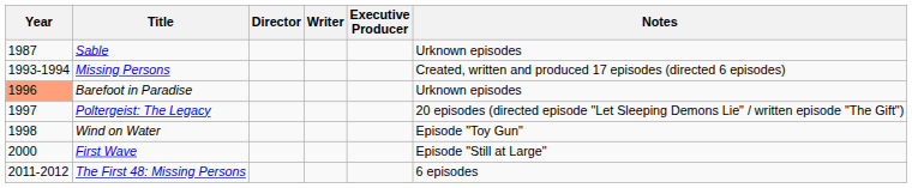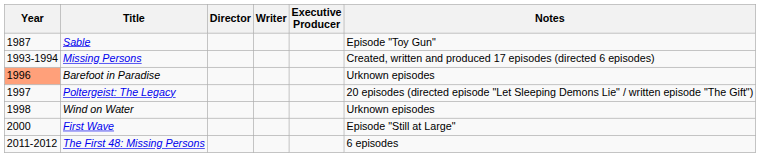 <table class="wikitable sortable">
 <tr>
 <th>Year</th>
 <th>Title</th>
 <th>Director</th>
 <th>Writer</th>
 <th>Executive<br>Producer</th>
 <th>Notes</th>
 </tr>
 <tr>
 <td>1987</td>
 <td><em><a href='#'>Sable</a></em></td>
 <td></td>
 <td></td>
 <td></td>
-<td>Urknown episodes</td>
+<td>Episode "Toy Gun"</td>
 </tr>
 <tr>
 <td>1993-1994</td>
 <td><em><a href='#'>Missing Persons</a></em></td>
 <td></td>
 <td></td>
 <td></td>
 <td>Created, written and produced 17 episodes (directed 6 episodes)</td>
 </tr>
 <tr>
 <td style="background: lightsalmon;">1996</td>
 <td><em>Barefoot in Paradise</em></td>
 <td></td>
 <td></td>
 <td></td>
 <td>Urknown episodes</td>
 </tr>
 <tr>
 <td>1997</td>
 <td><em><a href='#'>Poltergeist: The Legacy</a></em></td>
 <td></td>
 <td></td>
 <td></td>
 <td>20 episodes (directed episode "Let Sleeping Demons Lie" / written episode "The Gift")</td>
 </tr>
 <tr>
 <td>1998</td>
 <td><em>Wind on Water</em></td>
 <td></td>
 <td></td>
 <td></td>
-<td>Episode "Toy Gun"</td>
+<td>Urknown episodes</td>
 </tr>
 <tr>
 <td>2000</td>
 <td><em><a href='#'>First Wave</a></em></td>
 <td></td>
 <td></td>
 <td></td>
 <td>Episode "Still at Large"</td>
 </tr>
 <tr>
 <td>2011-2012</td>
 <td><em><a href='#'>The First 48: Missing Persons</a></em></td>
 <td></td>
 <td></td>
 <td></td>
 <td>6 episodes</td>
 </tr>
 </table>
